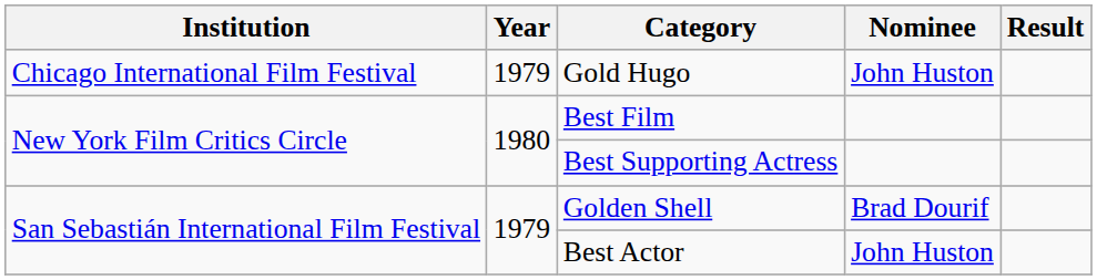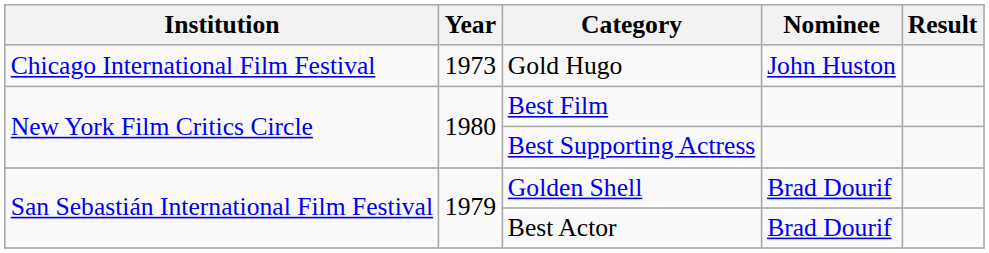 <table class="wikitable">
 <tr>
 <th>Institution</th>
 <th>Year</th>
 <th>Category</th>
 <th>Nominee</th>
 <th>Result</th>
 </tr>
 <tr>
 <td><a href='#'>Chicago International Film Festival</a></td>
-<td>1979</td>
+<td>1973</td>
 <td>Gold Hugo</td>
 <td><a href='#'>John Huston</a></td>
 <td></td>
 </tr>
 <tr>
 <td rowspan="2"><a href='#'>New York Film Critics Circle</a></td>
 <td rowspan="2">1980</td>
 <td><a href='#'>Best Film</a></td>
 <td></td>
 <td></td>
 </tr>
 <tr>
 <td><a href='#'>Best Supporting Actress</a></td>
 <td></td>
 <td></td>
 </tr>
 <tr>
 <td rowspan="2"><a href='#'>San Sebastián International Film Festival</a></td>
 <td rowspan="2">1979</td>
 <td><a href='#'>Golden Shell</a></td>
 <td><a href='#'>Brad Dourif</a></td>
 <td></td>
 </tr>
 <tr>
 <td>Best Actor</td>
-<td><a href='#'>John Huston</a></td>
+<td><a href='#'>Brad Dourif</a></td>
 <td></td>
 </tr>
 </table>
